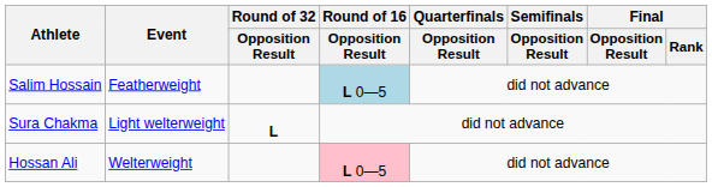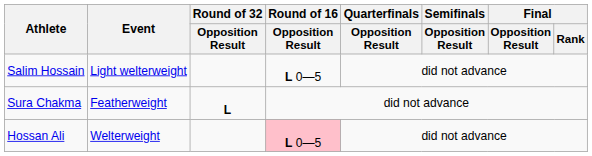 <table class="wikitable" style="font-size:90%; text-align:center">
 <tr>
 <th rowspan=2>Athlete</th>
 <th rowspan=2>Event</th>
 <th>Round of 32</th>
 <th>Round of 16</th>
 <th>Quarterfinals</th>
 <th>Semifinals</th>
 <th colspan=2>Final</th>
 </tr>
 <tr style="font-size:95%">
 <th>Opposition<br>Result</th>
 <th>Opposition<br>Result</th>
 <th>Opposition<br>Result</th>
 <th>Opposition<br>Result</th>
 <th>Opposition<br>Result</th>
 <th>Rank</th>
 </tr>
 <tr>
 <td align=left><a href='#'>Salim Hossain</a></td>
-<td align=left><a href='#'>Featherweight</a></td>
+<td align=left><a href='#'>Light welterweight</a></td>
 <td></td>
-<td style="background: lightblue;"><br><strong>L</strong>  0―5</td>
+<td><br><strong>L</strong>  0―5</td>
 <td colspan="4">did not advance</td>
 </tr>
 <tr>
 <td align=left><a href='#'>Sura Chakma</a></td>
-<td align=left><a href='#'>Light welterweight</a></td>
+<td align=left><a href='#'>Featherweight</a></td>
 <td><br><strong>L </strong></td>
 <td colspan="5">did not advance</td>
 </tr>
 <tr>
 <td align=left><a href='#'>Hossan Ali</a></td>
 <td align=left><a href='#'>Welterweight</a></td>
 <td></td>
 <td style="background: pink;"><br><strong>L</strong> 0―5</td>
 <td colspan=4>did not advance</td>
 </tr>
 </table>
